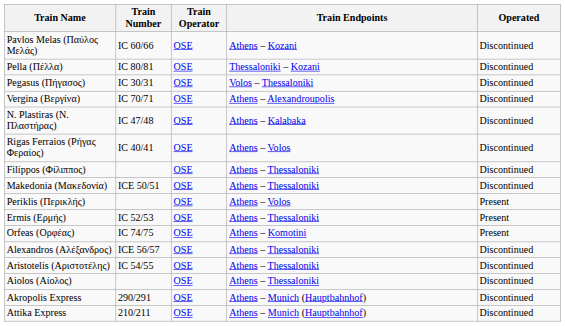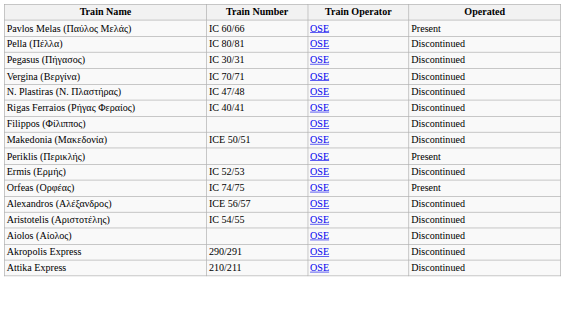 <table class="wikitable" width=100%>
 <tr>
 <th width=20%>Train Name</th>
 <th width=10%>Train Number</th>
 <th width=10%>Train Operator</th>
-<th width=45%>Train Endpoints</th>
 <th width=15%>Operated</th>
 </tr>
 <tr>
 <td>Pavlos Melas (Παύλος Μελάς)</td>
 <td>IC 60/66</td>
 <td><a href='#'>OSE</a></td>
-<td><a href='#'>Athens</a> – <a href='#'>Kozani</a></td>
-<td>Discontinued</td>
+<td>Present</td>
 </tr>
 <tr>
 <td>Pella (Πέλλα)</td>
 <td>IC 80/81</td>
 <td><a href='#'>OSE</a></td>
-<td><a href='#'>Thessaloniki</a> – <a href='#'>Kozani</a></td>
 <td>Discontinued</td>
 </tr>
 <tr>
 <td>Pegasus (Πήγασος)</td>
 <td>IC 30/31</td>
 <td><a href='#'>OSE</a></td>
-<td><a href='#'>Volos</a> – <a href='#'>Thessaloniki</a></td>
 <td>Discontinued</td>
 </tr>
 <tr>
 <td>Vergina (Βεργίνα)</td>
 <td>IC 70/71</td>
 <td><a href='#'>OSE</a></td>
-<td><a href='#'>Athens</a> – <a href='#'>Alexandroupolis</a></td>
 <td>Discontinued</td>
 </tr>
 <tr>
 <td>N. Plastiras (Ν. Πλαστήρας)</td>
 <td>IC 47/48</td>
 <td><a href='#'>OSE</a></td>
-<td><a href='#'>Athens</a> – <a href='#'>Kalabaka</a></td>
 <td>Discontinued</td>
 </tr>
 <tr>
 <td>Rigas Ferraios (Ρήγας Φεραίος)</td>
 <td>IC 40/41</td>
 <td><a href='#'>OSE</a></td>
-<td><a href='#'>Athens</a> – <a href='#'>Volos</a></td>
 <td>Discontinued</td>
 </tr>
 <tr>
 <td>Filippos (Φίλιππος)</td>
 <td></td>
 <td><a href='#'>OSE</a></td>
-<td><a href='#'>Athens</a> – <a href='#'>Thessaloniki</a></td>
 <td>Discontinued</td>
 </tr>
 <tr>
 <td>Makedonia (Μακεδονία)</td>
 <td>ICE 50/51</td>
 <td><a href='#'>OSE</a></td>
-<td><a href='#'>Athens</a>  – <a href='#'>Thessaloniki</a></td>
 <td>Discontinued</td>
 </tr>
 <tr>
 <td>Periklis (Περικλής)</td>
 <td></td>
 <td><a href='#'>OSE</a></td>
-<td><a href='#'>Athens</a> – <a href='#'>Volos</a></td>
 <td>Present</td>
 </tr>
 <tr>
 <td>Ermis (Ερμής)</td>
 <td>IC 52/53</td>
 <td><a href='#'>OSE</a></td>
-<td><a href='#'>Athens</a> – <a href='#'>Thessaloniki</a></td>
-<td>Present</td>
+<td>Discontinued</td>
 </tr>
 <tr>
 <td>Orfeas (Ορφέας)</td>
 <td>IC 74/75</td>
 <td><a href='#'>OSE</a></td>
-<td><a href='#'>Athens</a> – <a href='#'>Komotini</a></td>
 <td>Present</td>
 </tr>
 <tr>
 <td>Alexandros (Αλέξανδρος)</td>
 <td>ICE 56/57</td>
 <td><a href='#'>OSE</a></td>
-<td><a href='#'>Athens</a> – <a href='#'>Thessaloniki</a></td>
 <td>Discontinued</td>
 </tr>
 <tr>
 <td>Aristotelis (Αριστοτέλης)</td>
 <td>IC 54/55</td>
 <td><a href='#'>OSE</a></td>
-<td><a href='#'>Athens</a> – <a href='#'>Thessaloniki</a></td>
 <td>Discontinued</td>
 </tr>
 <tr>
 <td>Aiolos (Αίολος)</td>
 <td></td>
 <td><a href='#'>OSE</a></td>
-<td><a href='#'>Athens</a> – <a href='#'>Thessaloniki</a></td>
 <td>Discontinued</td>
 </tr>
 <tr>
 <td>Akropolis Express</td>
 <td>290/291</td>
 <td><a href='#'>OSE</a></td>
-<td><a href='#'>Athens</a> – <a href='#'>Munich</a> (<a href='#'>Hauptbahnhof</a>)</td>
 <td>Discontinued</td>
 </tr>
 <tr>
 <td>Αttika Express</td>
 <td>210/211</td>
 <td><a href='#'>OSE</a></td>
-<td><a href='#'>Athens</a> – <a href='#'>Munich</a> (<a href='#'>Hauptbahnhof</a>)</td>
 <td>Discontinued</td>
 </tr>
 </table>
